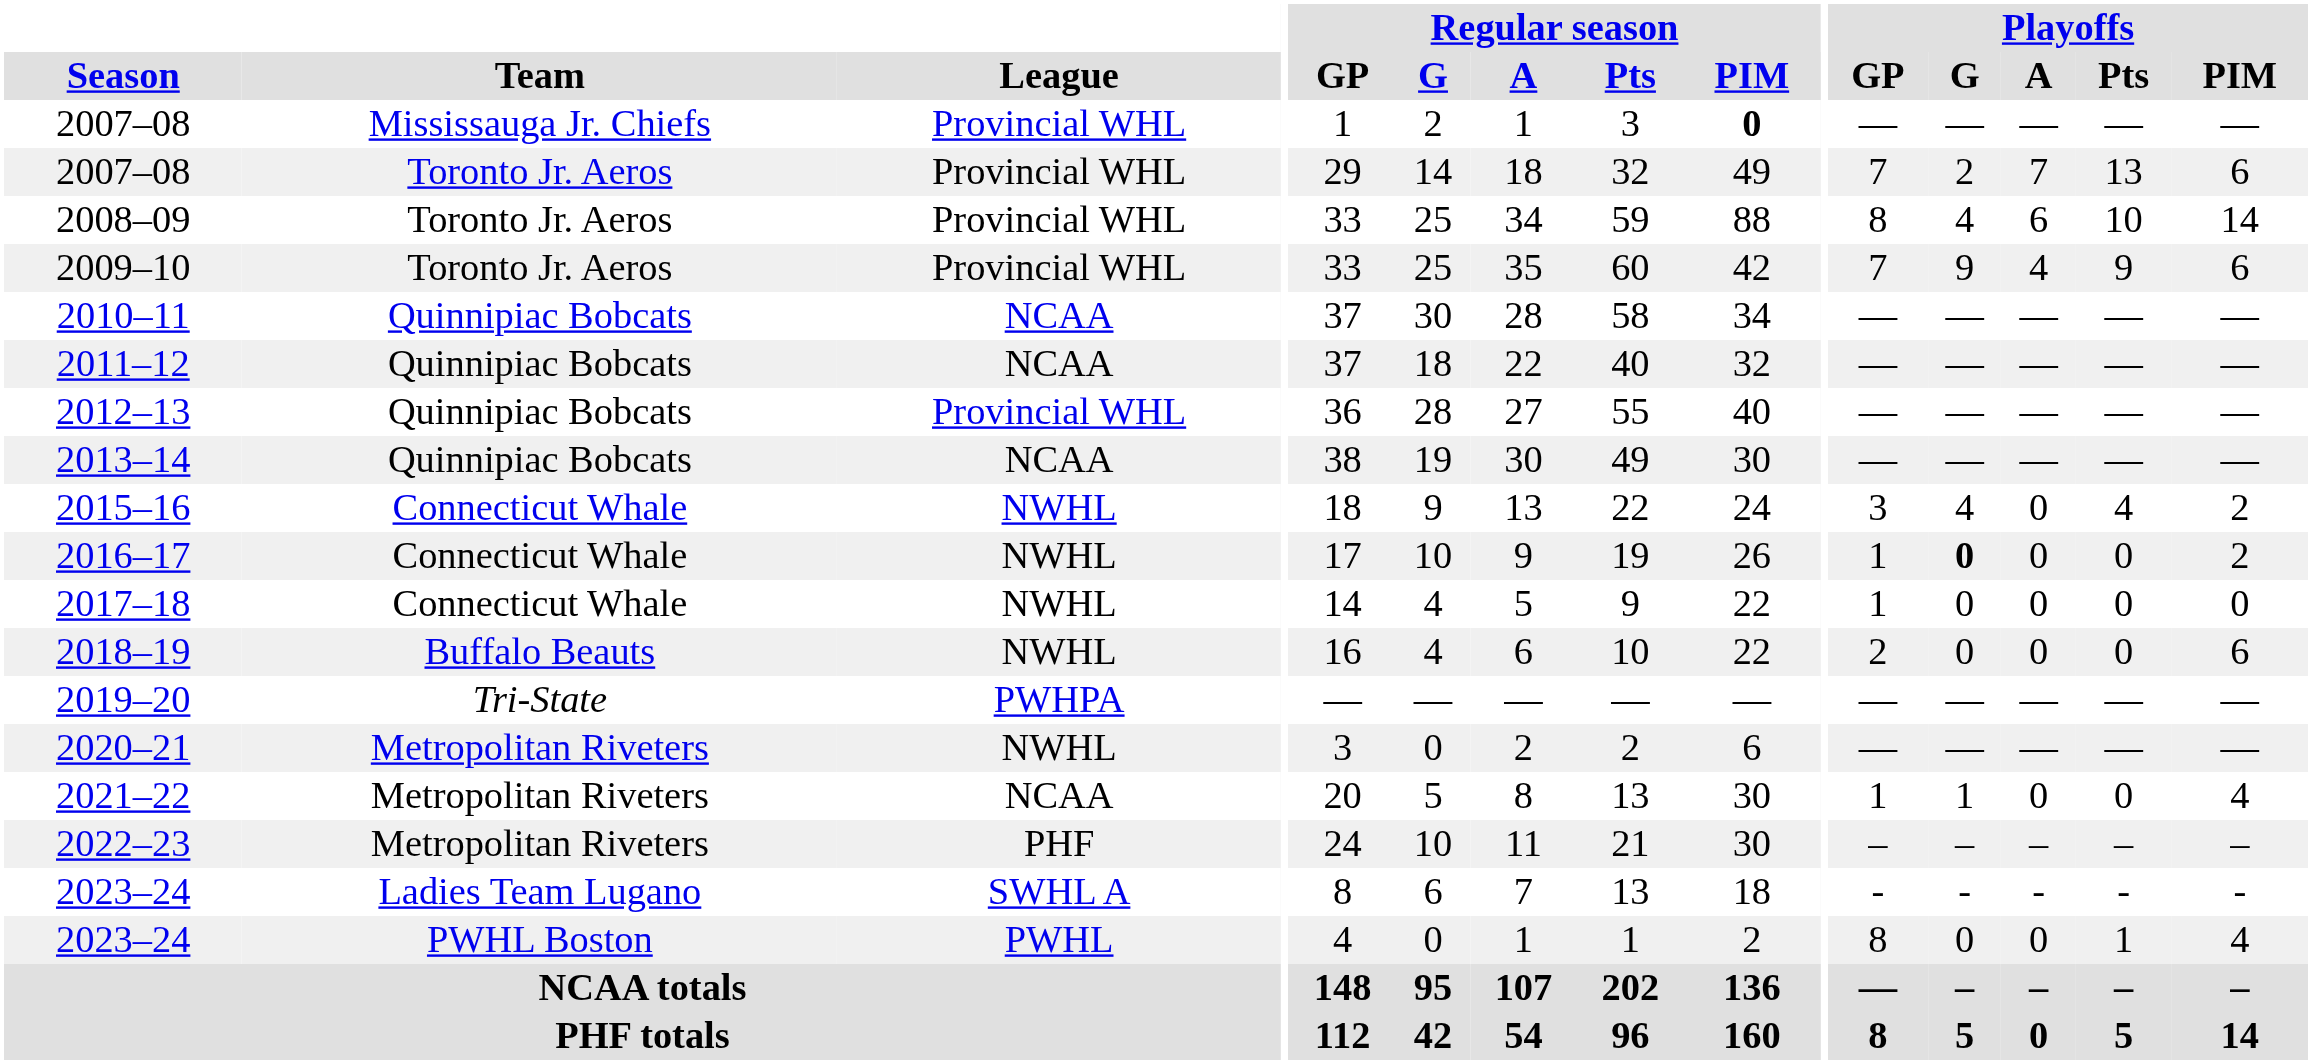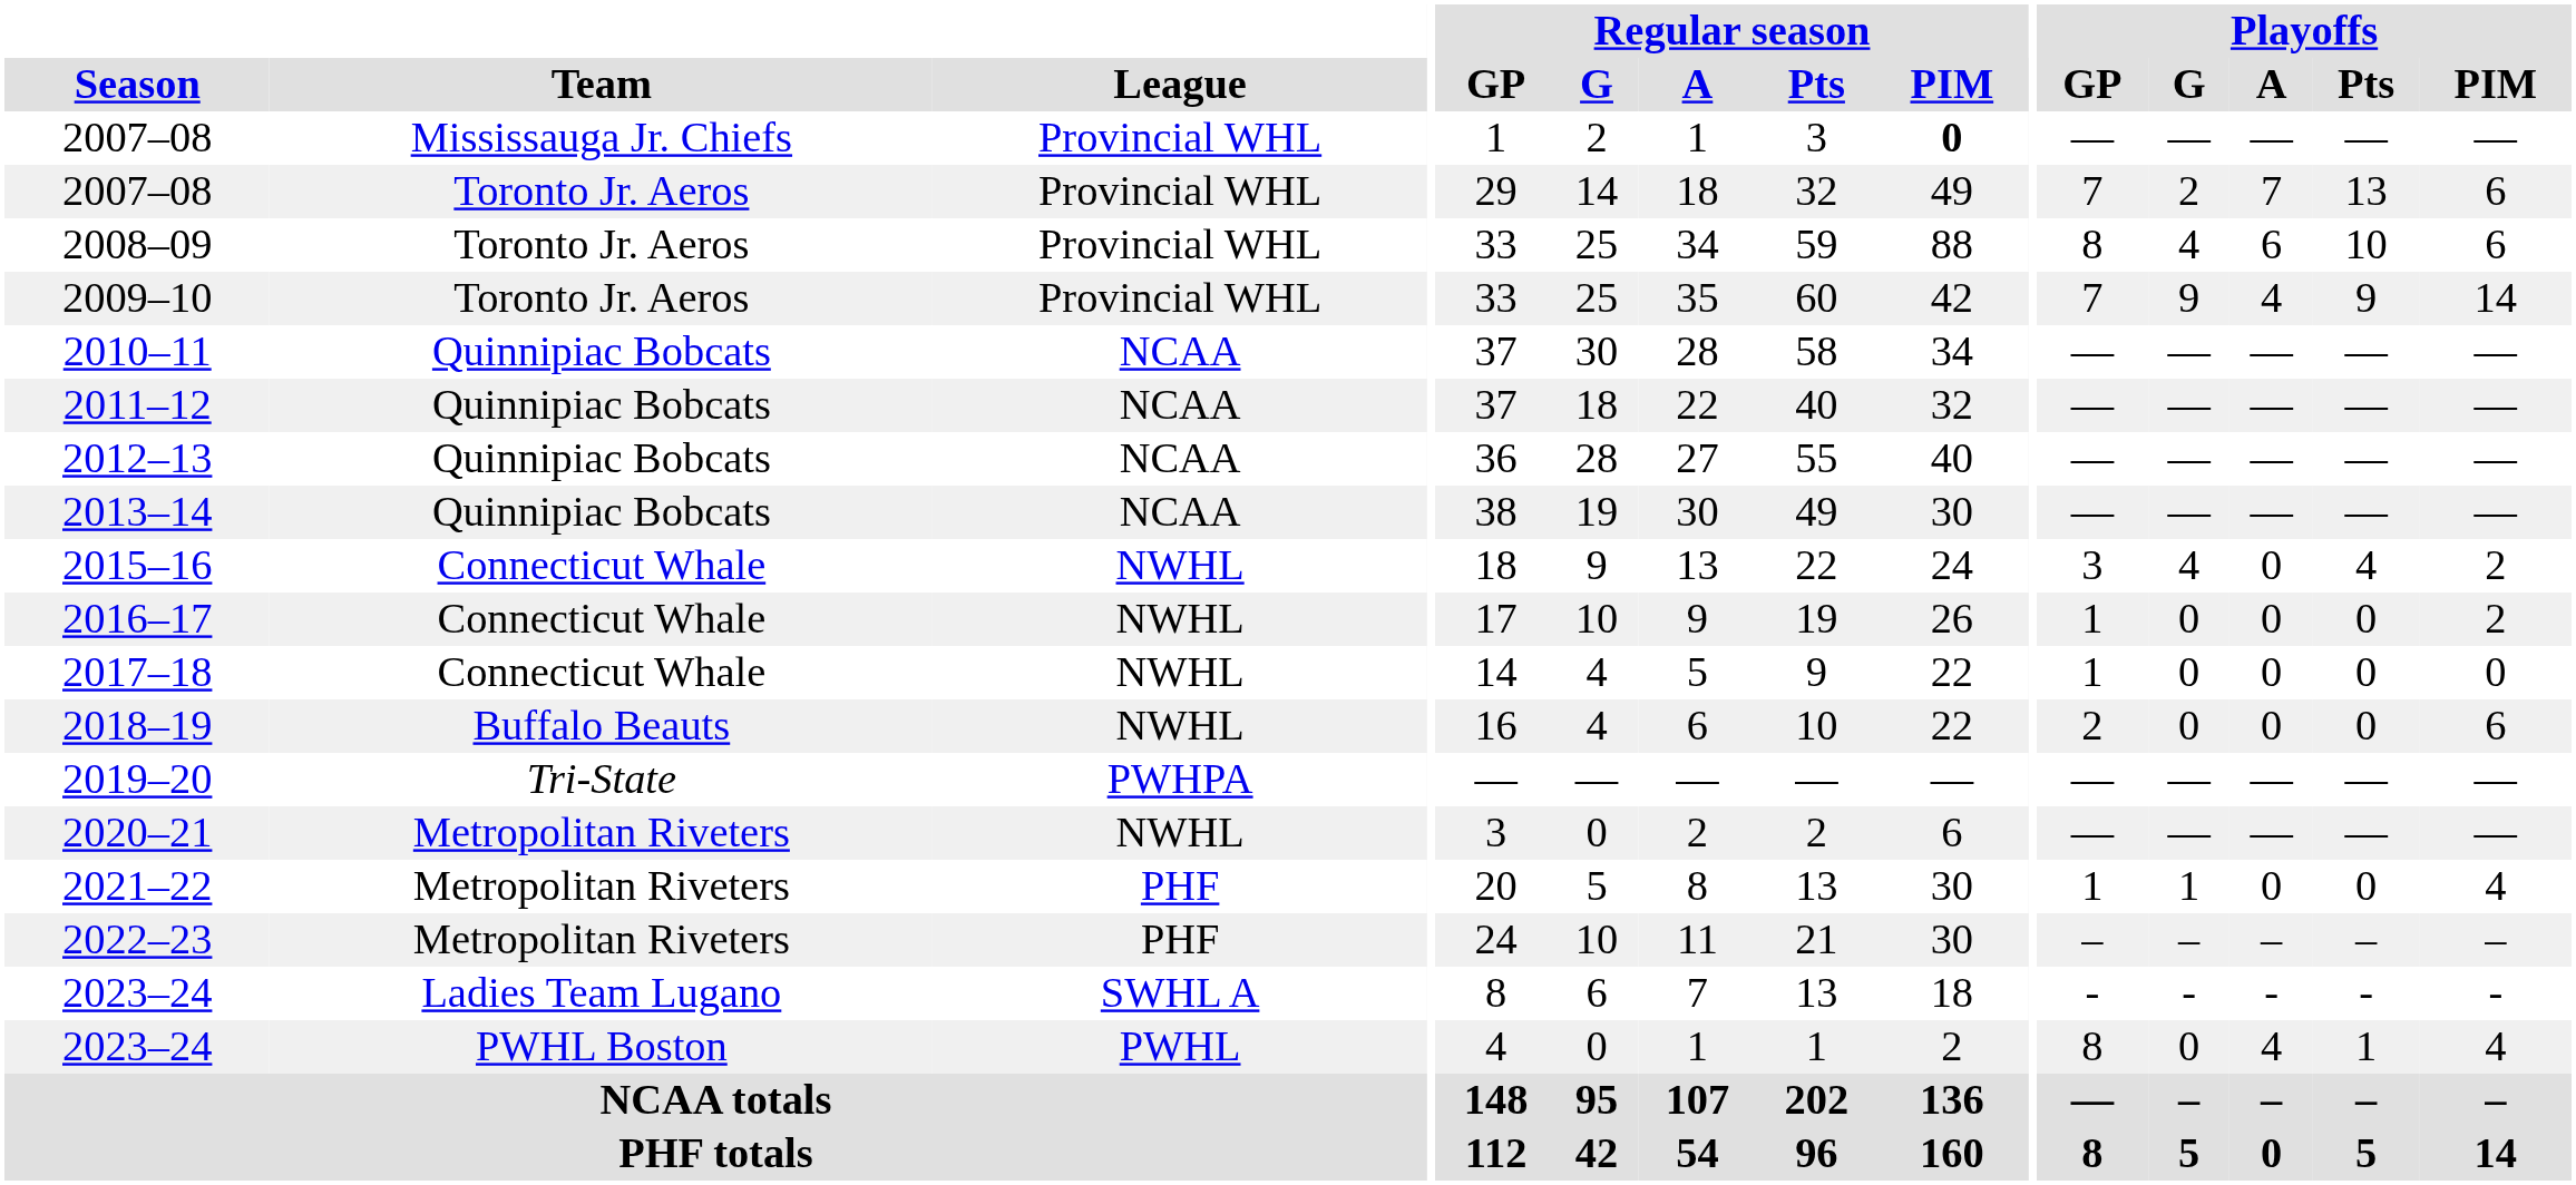 <table border="0" cellpadding="1" cellspacing="0" style="text-align:center; width:60em">
 <tr bgcolor="#e0e0e0">
 <th colspan="3" bgcolor="#ffffff"></th>
 <th rowspan="73" bgcolor="#ffffff"></th>
 <th colspan="5"><a href='#'>Regular season</a></th>
 <th rowspan="73" bgcolor="#ffffff"></th>
 <th colspan="5"><a href='#'>Playoffs</a></th>
 </tr>
 <tr bgcolor="#e0e0e0">
 <th><a href='#'>Season</a></th>
 <th>Team</th>
 <th>League</th>
 <th>GP</th>
 <th><a href='#'>G</a></th>
 <th><a href='#'>A</a></th>
 <th><a href='#'><strong>Pts</strong></a></th>
 <th><a href='#'>PIM</a></th>
 <th>GP</th>
 <th>G</th>
 <th>A</th>
 <th>Pts</th>
 <th>PIM</th>
 </tr>
 <tr>
 <td>2007–08</td>
 <td><a href='#'>Mississauga Jr. Chiefs</a></td>
 <td><a href='#'>Provincial WHL</a></td>
 <td>1</td>
 <td>2</td>
 <td>1</td>
 <td>3</td>
 <td><strong>0</strong></td>
 <td>—</td>
 <td>—</td>
 <td>—</td>
 <td>—</td>
 <td>—</td>
 </tr>
 <tr bgcolor="#f0f0f0">
 <td>2007–08</td>
 <td><a href='#'>Toronto Jr. Aeros</a></td>
 <td>Provincial WHL</td>
 <td>29</td>
 <td>14</td>
 <td>18</td>
 <td>32</td>
 <td>49</td>
 <td>7</td>
 <td>2</td>
 <td>7</td>
 <td>13</td>
 <td>6</td>
 </tr>
 <tr>
 <td>2008–09</td>
 <td>Toronto Jr. Aeros</td>
 <td>Provincial WHL</td>
 <td>33</td>
 <td>25</td>
 <td>34</td>
 <td>59</td>
 <td>88</td>
 <td>8</td>
 <td>4</td>
 <td>6</td>
 <td>10</td>
-<td>14</td>
+<td>6</td>
 </tr>
 <tr bgcolor="#f0f0f0">
 <td>2009–10</td>
 <td>Toronto Jr. Aeros</td>
 <td>Provincial WHL</td>
 <td>33</td>
 <td>25</td>
 <td>35</td>
 <td>60</td>
 <td>42</td>
 <td>7</td>
 <td>9</td>
 <td>4</td>
 <td>9</td>
-<td>6</td>
+<td>14</td>
 </tr>
 <tr>
 <td><a href='#'>2010–11</a></td>
 <td><a href='#'>Quinnipiac Bobcats</a></td>
 <td><a href='#'>NCAA</a></td>
 <td>37</td>
 <td>30</td>
 <td>28</td>
 <td>58</td>
 <td>34</td>
 <td>—</td>
 <td>—</td>
 <td>—</td>
 <td>—</td>
 <td>—</td>
 </tr>
 <tr bgcolor="#f0f0f0">
 <td><a href='#'>2011–12</a></td>
 <td>Quinnipiac Bobcats</td>
 <td>NCAA</td>
 <td>37</td>
 <td>18</td>
 <td>22</td>
 <td>40</td>
 <td>32</td>
 <td>—</td>
 <td>—</td>
 <td>—</td>
 <td>—</td>
 <td>—</td>
 </tr>
 <tr>
 <td><a href='#'>2012–13</a></td>
 <td>Quinnipiac Bobcats</td>
-<td><a href='#'>Provincial WHL</a></td>
+<td>NCAA</td>
 <td>36</td>
 <td>28</td>
 <td>27</td>
 <td>55</td>
 <td>40</td>
 <td>—</td>
 <td>—</td>
 <td>—</td>
 <td>—</td>
 <td>—</td>
 </tr>
 <tr bgcolor="#f0f0f0">
 <td><a href='#'>2013–14</a></td>
 <td>Quinnipiac Bobcats</td>
 <td>NCAA</td>
 <td>38</td>
 <td>19</td>
 <td>30</td>
 <td>49</td>
 <td>30</td>
 <td>—</td>
 <td>—</td>
 <td>—</td>
 <td>—</td>
 <td>—</td>
 </tr>
 <tr>
 <td><a href='#'>2015–16</a></td>
 <td><a href='#'>Connecticut Whale</a></td>
 <td><a href='#'>NWHL</a></td>
 <td>18</td>
 <td>9</td>
 <td>13</td>
 <td>22</td>
 <td>24</td>
 <td>3</td>
 <td>4</td>
 <td>0</td>
 <td>4</td>
 <td>2</td>
 </tr>
 <tr bgcolor="#f0f0f0">
 <td><a href='#'>2016–17</a></td>
 <td>Connecticut Whale</td>
 <td>NWHL</td>
 <td>17</td>
 <td>10</td>
 <td>9</td>
 <td>19</td>
 <td>26</td>
 <td>1</td>
-<td><strong>0</strong></td>
+<td>0</td>
 <td>0</td>
 <td>0</td>
 <td>2</td>
 </tr>
 <tr>
 <td><a href='#'>2017–18</a></td>
 <td>Connecticut Whale</td>
 <td>NWHL</td>
 <td>14</td>
 <td>4</td>
 <td>5</td>
 <td>9</td>
 <td>22</td>
 <td>1</td>
 <td>0</td>
 <td>0</td>
 <td>0</td>
 <td>0</td>
 </tr>
 <tr bgcolor="#f0f0f0">
 <td><a href='#'>2018–19</a></td>
 <td><a href='#'>Buffalo Beauts</a></td>
 <td>NWHL</td>
 <td>16</td>
 <td>4</td>
 <td>6</td>
 <td>10</td>
 <td>22</td>
 <td>2</td>
 <td>0</td>
 <td>0</td>
 <td>0</td>
 <td>6</td>
 </tr>
 <tr>
 <td><a href='#'>2019–20</a></td>
 <td><em>Tri-State</em></td>
 <td><a href='#'>PWHPA</a></td>
 <td>—</td>
 <td>—</td>
 <td>—</td>
 <td>—</td>
 <td>—</td>
 <td>—</td>
 <td>—</td>
 <td>—</td>
 <td>—</td>
 <td>—</td>
 </tr>
 <tr bgcolor="#f0f0f0">
 <td><a href='#'>2020–21</a></td>
 <td><a href='#'>Metropolitan Riveters</a></td>
 <td>NWHL</td>
 <td>3</td>
 <td>0</td>
 <td>2</td>
 <td>2</td>
 <td>6</td>
 <td>—</td>
 <td>—</td>
 <td>—</td>
 <td>—</td>
 <td>—</td>
 </tr>
 <tr>
 <td><a href='#'>2021–22</a></td>
 <td>Metropolitan Riveters</td>
-<td>NCAA</td>
+<td><a href='#'>PHF</a></td>
 <td>20</td>
 <td>5</td>
 <td>8</td>
 <td>13</td>
 <td>30</td>
 <td>1</td>
 <td>1</td>
 <td>0</td>
 <td>0</td>
 <td>4</td>
 </tr>
 <tr bgcolor="#f0f0f0">
 <td><a href='#'>2022–23</a></td>
 <td>Metropolitan Riveters</td>
 <td>PHF</td>
 <td>24</td>
 <td>10</td>
 <td>11</td>
 <td>21</td>
 <td>30</td>
 <td>–</td>
 <td>–</td>
 <td>–</td>
 <td>–</td>
 <td>–</td>
 </tr>
 <tr>
 <td><a href='#'>2023–24</a></td>
 <td><a href='#'>Ladies Team Lugano</a></td>
 <td><a href='#'>SWHL A</a></td>
 <td>8</td>
 <td>6</td>
 <td>7</td>
 <td>13</td>
 <td>18</td>
 <td>-</td>
 <td>-</td>
 <td>-</td>
 <td>-</td>
 <td>-</td>
 </tr>
 <tr bgcolor="#f0f0f0">
 <td><a href='#'>2023–24</a></td>
 <td><a href='#'>PWHL Boston</a></td>
 <td><a href='#'>PWHL</a></td>
 <td>4</td>
 <td>0</td>
 <td>1</td>
 <td>1</td>
 <td>2</td>
 <td>8</td>
 <td>0</td>
-<td>0</td>
+<td>4</td>
 <td>1</td>
 <td>4</td>
 </tr>
 <tr bgcolor="#e0e0e0">
 <th colspan="3">NCAA totals</th>
 <th>148</th>
 <th>95</th>
 <th>107</th>
 <th>202</th>
 <th>136</th>
 <th>—</th>
 <th>–</th>
 <th>–</th>
 <th>–</th>
 <th>–</th>
 </tr>
 <tr bgcolor="#e0e0e0">
 <th colspan="3">PHF totals</th>
 <th>112</th>
 <th>42</th>
 <th>54</th>
 <th>96</th>
 <th>160</th>
 <th>8</th>
 <th>5</th>
 <th>0</th>
 <th>5</th>
 <th>14</th>
 </tr>
 </table>
